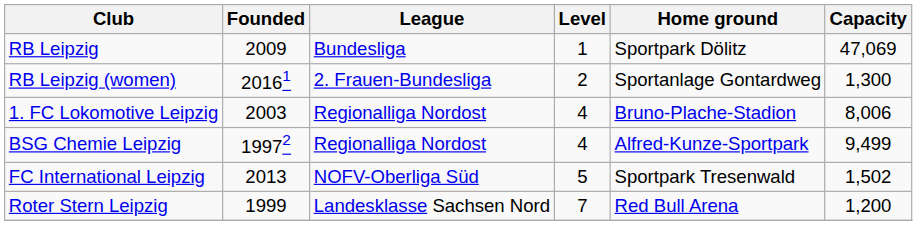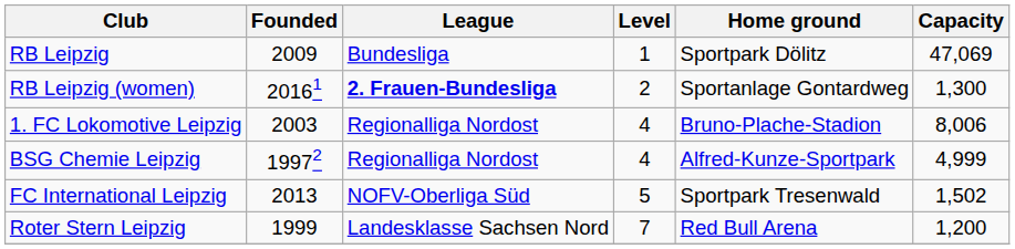 <table class="wikitable sortable" style="text-align: center;">
 <tr bgcolor="#efefef">
 <th class="unsortable">Club</th>
 <th>Founded</th>
 <th class="unsortable">League</th>
 <th>Level</th>
 <th class="unsortable">Home ground</th>
 <th>Capacity</th>
 </tr>
 <tr>
 <td align=left><a href='#'>RB Leipzig</a></td>
 <td>2009</td>
 <td align=left><a href='#'>Bundesliga</a></td>
 <td>1</td>
 <td align=left>Sportpark Dölitz</td>
 <td>47,069</td>
 </tr>
 <tr>
 <td align=left><a href='#'>RB Leipzig (women)</a></td>
 <td>2016<a href='#'><sup>1</sup></a></td>
-<td align=left><a href='#'>2. Frauen-Bundesliga</a></td>
+<td align=left><strong><a href='#'>2. Frauen-Bundesliga</a></strong></td>
 <td>2</td>
 <td align=left>Sportanlage Gontardweg</td>
 <td>1,300</td>
 </tr>
 <tr>
 <td align=left><a href='#'>1. FC Lokomotive Leipzig</a></td>
 <td>2003</td>
 <td align=left><a href='#'>Regionalliga Nordost</a></td>
 <td>4</td>
 <td align=left><a href='#'>Bruno-Plache-Stadion</a></td>
 <td>8,006</td>
 </tr>
 <tr>
 <td align=left><a href='#'>BSG Chemie Leipzig</a></td>
 <td>1997<a href='#'><sup>2</sup></a></td>
 <td align=left><a href='#'>Regionalliga Nordost</a></td>
 <td>4</td>
 <td align=left><a href='#'>Alfred-Kunze-Sportpark</a></td>
-<td>9,499</td>
+<td>4,999</td>
 </tr>
 <tr>
 <td align=left><a href='#'>FC International Leipzig</a></td>
 <td>2013</td>
 <td align=left><a href='#'>NOFV-Oberliga Süd</a></td>
 <td>5</td>
 <td align=left>Sportpark Tresenwald</td>
 <td>1,502</td>
 </tr>
 <tr>
 <td align=left><a href='#'>Roter Stern Leipzig</a></td>
 <td>1999</td>
 <td align=left><a href='#'>Landesklasse</a> Sachsen Nord</td>
 <td>7</td>
 <td align=left><a href='#'>Red Bull Arena</a></td>
 <td>1,200</td>
 </tr>
 <tr>
 </tr>
 </table>
